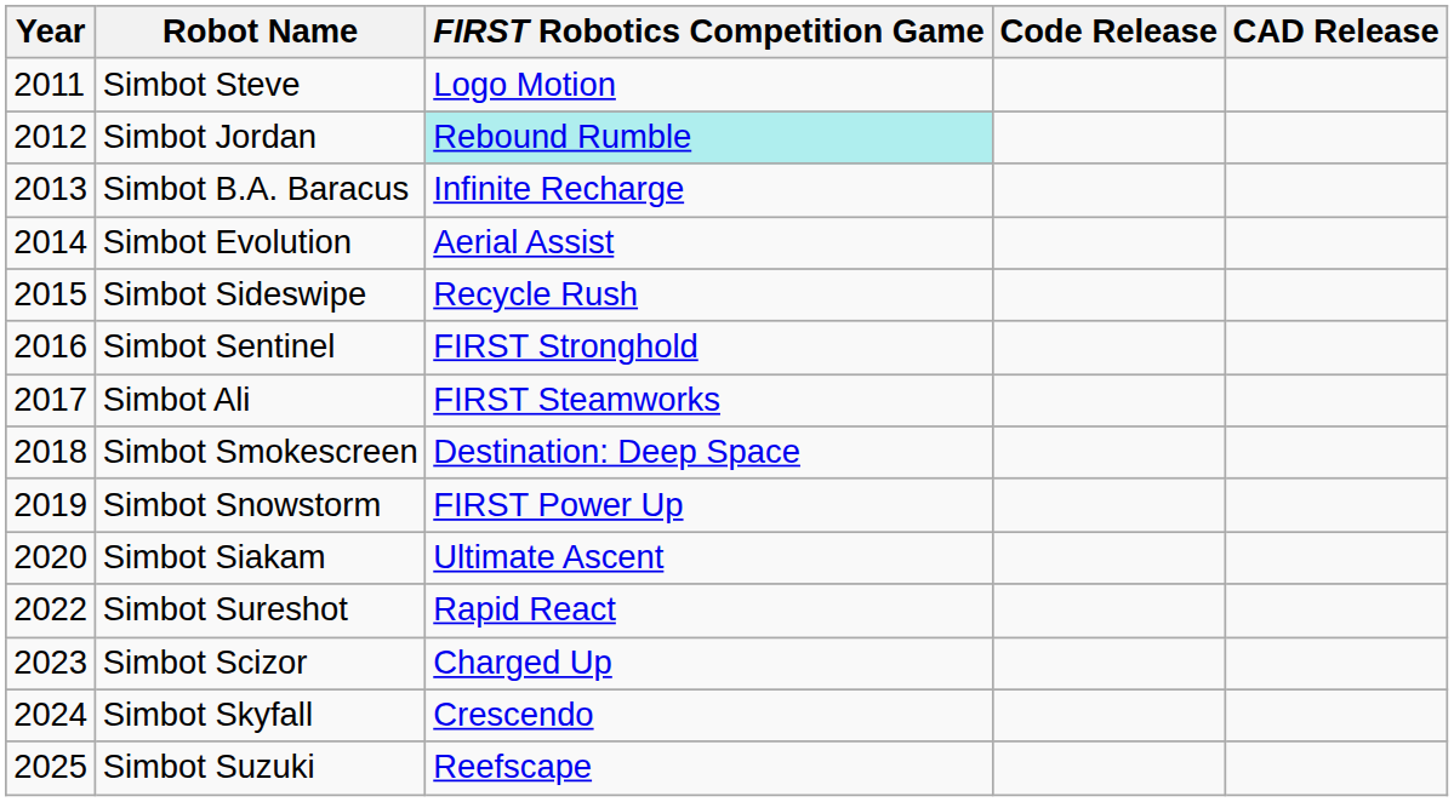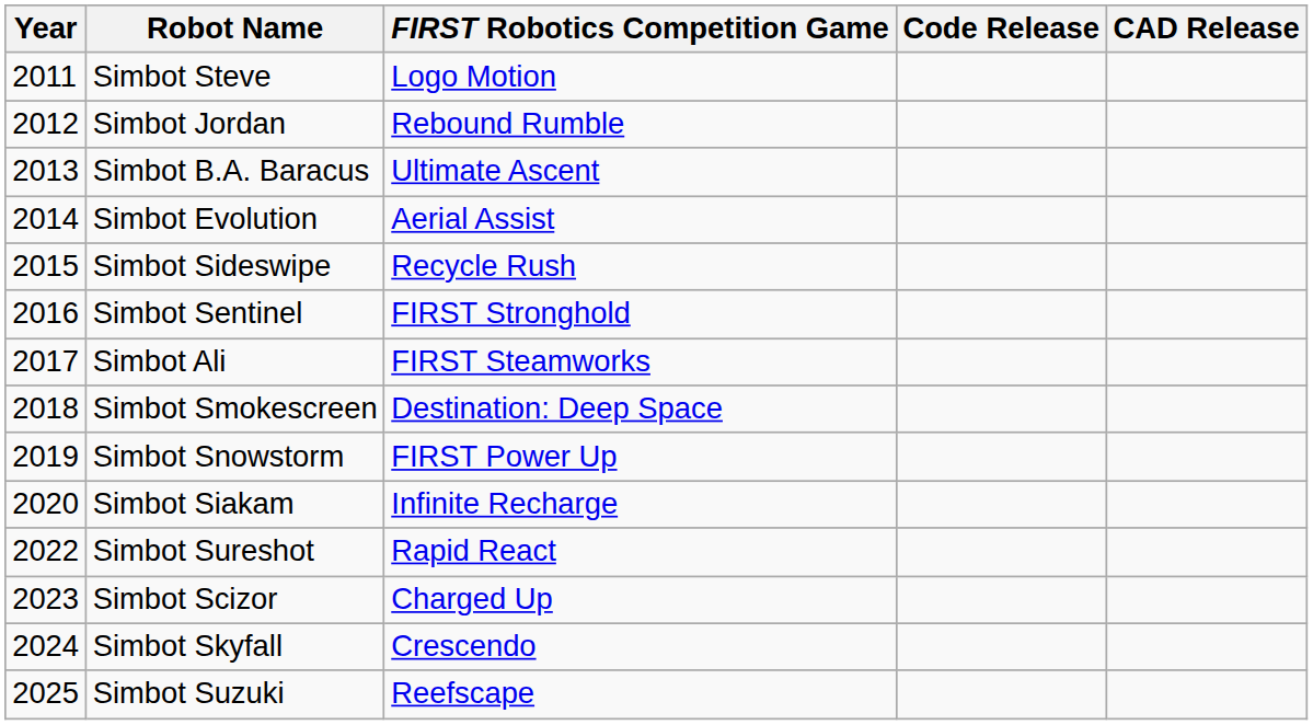 <table class="wikitable">
 <tr>
 <th>Year</th>
 <th>Robot Name</th>
 <th><em>FIRST</em> Robotics Competition Game</th>
 <th>Code Release</th>
 <th>CAD Release</th>
 </tr>
 <tr>
 <td>2011</td>
 <td>Simbot Steve</td>
 <td><a href='#'>Logo Motion</a></td>
 <td></td>
 <td></td>
 </tr>
 <tr>
 <td>2012</td>
 <td>Simbot Jordan</td>
-<td style="background: paleturquoise;"><a href='#'>Rebound Rumble</a></td>
+<td><a href='#'>Rebound Rumble</a></td>
 <td></td>
 <td></td>
 </tr>
 <tr>
 <td>2013</td>
 <td>Simbot B.A. Baracus</td>
-<td><a href='#'>Infinite Recharge</a></td>
+<td><a href='#'>Ultimate Ascent</a></td>
 <td></td>
 <td></td>
 </tr>
 <tr>
 <td>2014</td>
 <td>Simbot Evolution</td>
 <td><a href='#'>Aerial Assist</a></td>
 <td></td>
 <td></td>
 </tr>
 <tr>
 <td>2015</td>
 <td>Simbot Sideswipe</td>
 <td><a href='#'>Recycle Rush</a></td>
 <td></td>
 <td></td>
 </tr>
 <tr>
 <td>2016</td>
 <td>Simbot Sentinel</td>
 <td><a href='#'>FIRST Stronghold</a></td>
 <td></td>
 <td></td>
 </tr>
 <tr>
 <td>2017</td>
 <td>Simbot Ali</td>
 <td><a href='#'>FIRST Steamworks</a></td>
 <td></td>
 <td></td>
 </tr>
 <tr>
 <td>2018</td>
 <td>Simbot Smokescreen</td>
 <td><a href='#'>Destination: Deep Space</a></td>
 <td></td>
 <td></td>
 </tr>
 <tr>
 <td>2019</td>
 <td>Simbot Snowstorm</td>
 <td><a href='#'>FIRST Power Up</a></td>
 <td></td>
 <td></td>
 </tr>
 <tr>
 <td>2020</td>
 <td>Simbot Siakam</td>
-<td><a href='#'>Ultimate Ascent</a></td>
+<td><a href='#'>Infinite Recharge</a></td>
 <td></td>
 <td></td>
 </tr>
 <tr>
 <td>2022</td>
 <td>Simbot Sureshot</td>
 <td><a href='#'>Rapid React</a></td>
 <td></td>
 <td></td>
 </tr>
 <tr>
 <td>2023</td>
 <td>Simbot Scizor</td>
 <td><a href='#'>Charged Up</a></td>
 <td></td>
 <td></td>
 </tr>
 <tr>
 <td>2024</td>
 <td>Simbot Skyfall</td>
 <td><a href='#'>Crescendo</a></td>
 <td></td>
 <td></td>
 </tr>
 <tr>
 <td>2025</td>
 <td>Simbot Suzuki</td>
 <td><a href='#'>Reefscape</a></td>
 <td></td>
 <td></td>
 </tr>
 </table>
